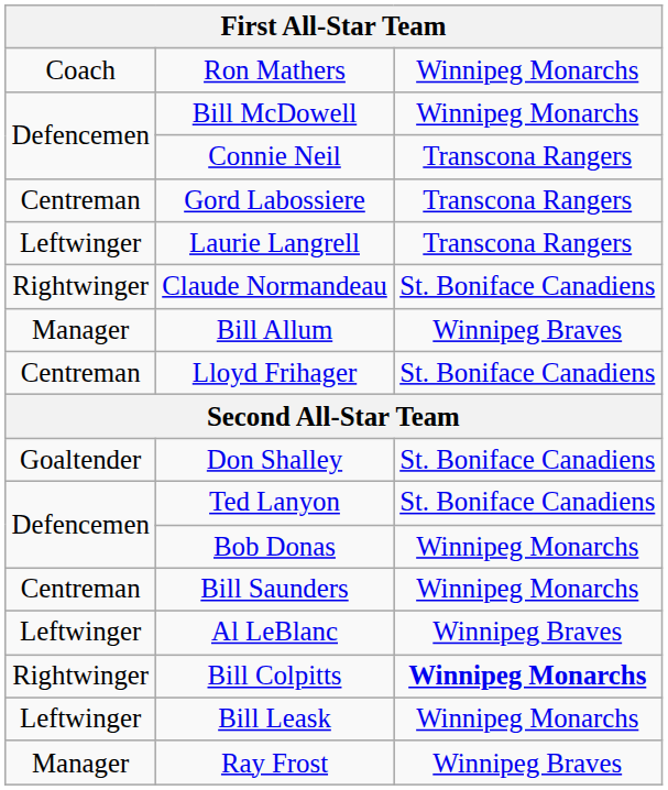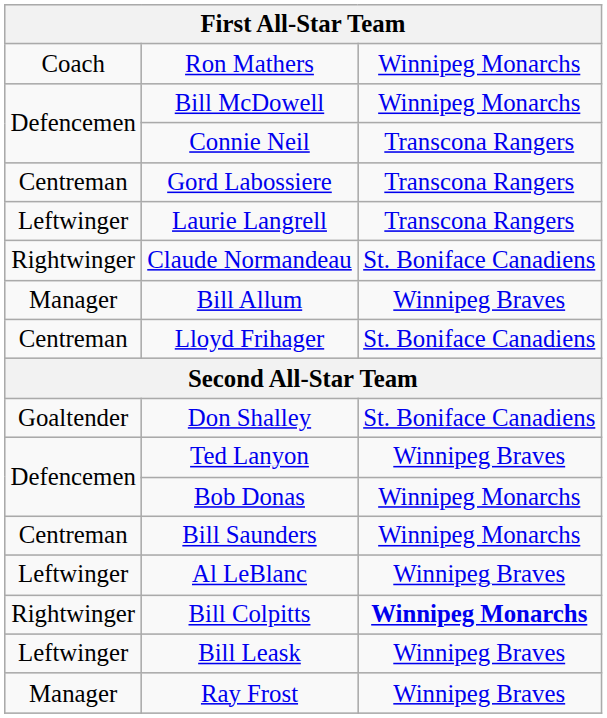 <table class="wikitable" style="text-align:center">
 <tr>
 <th colspan="6">First All-Star Team</th>
 </tr>
 <tr>
 <td>Coach</td>
 <td><a href='#'>Ron Mathers</a></td>
 <td><a href='#'>Winnipeg Monarchs</a></td>
 </tr>
 <tr>
 <td rowspan="2">Defencemen</td>
 <td><a href='#'>Bill McDowell</a></td>
 <td><a href='#'>Winnipeg Monarchs</a></td>
 </tr>
 <tr>
 <td><a href='#'>Connie Neil</a></td>
 <td><a href='#'>Transcona Rangers</a></td>
 </tr>
 <tr>
 <td>Centreman</td>
 <td><a href='#'>Gord Labossiere</a></td>
 <td><a href='#'>Transcona Rangers</a></td>
 </tr>
 <tr>
 <td>Leftwinger</td>
 <td><a href='#'>Laurie Langrell</a></td>
 <td><a href='#'>Transcona Rangers</a></td>
 </tr>
 <tr>
 <td>Rightwinger</td>
 <td><a href='#'>Claude Normandeau</a></td>
 <td><a href='#'>St. Boniface Canadiens</a></td>
 </tr>
 <tr>
 <td>Manager</td>
 <td><a href='#'>Bill Allum</a></td>
 <td><a href='#'>Winnipeg Braves</a></td>
 </tr>
 <tr>
 <td>Centreman</td>
 <td><a href='#'>Lloyd Frihager</a></td>
 <td><a href='#'>St. Boniface Canadiens</a></td>
 </tr>
 <tr>
 <th colspan="6">Second All-Star Team</th>
 </tr>
 <tr>
 <td>Goaltender</td>
 <td><a href='#'>Don Shalley</a></td>
 <td><a href='#'>St. Boniface Canadiens</a></td>
 </tr>
 <tr>
 <td rowspan="2">Defencemen</td>
 <td><a href='#'>Ted Lanyon</a></td>
-<td><a href='#'>St. Boniface Canadiens</a></td>
+<td><a href='#'>Winnipeg Braves</a></td>
 </tr>
 <tr>
 <td><a href='#'>Bob Donas</a></td>
 <td><a href='#'>Winnipeg Monarchs</a></td>
 </tr>
 <tr>
 <td>Centreman</td>
 <td><a href='#'>Bill Saunders</a></td>
 <td><a href='#'>Winnipeg Monarchs</a></td>
 </tr>
 <tr>
 <td>Leftwinger</td>
 <td><a href='#'>Al LeBlanc</a></td>
 <td><a href='#'>Winnipeg Braves</a></td>
 </tr>
 <tr>
 <td>Rightwinger</td>
 <td><a href='#'>Bill Colpitts</a></td>
 <td><strong><a href='#'>Winnipeg Monarchs</a></strong></td>
 </tr>
 <tr>
 <td>Leftwinger</td>
 <td><a href='#'>Bill Leask</a></td>
-<td><a href='#'>Winnipeg Monarchs</a></td>
+<td><a href='#'>Winnipeg Braves</a></td>
 </tr>
 <tr>
 <td>Manager</td>
 <td><a href='#'>Ray Frost</a></td>
 <td><a href='#'>Winnipeg Braves</a></td>
 </tr>
 </table>
